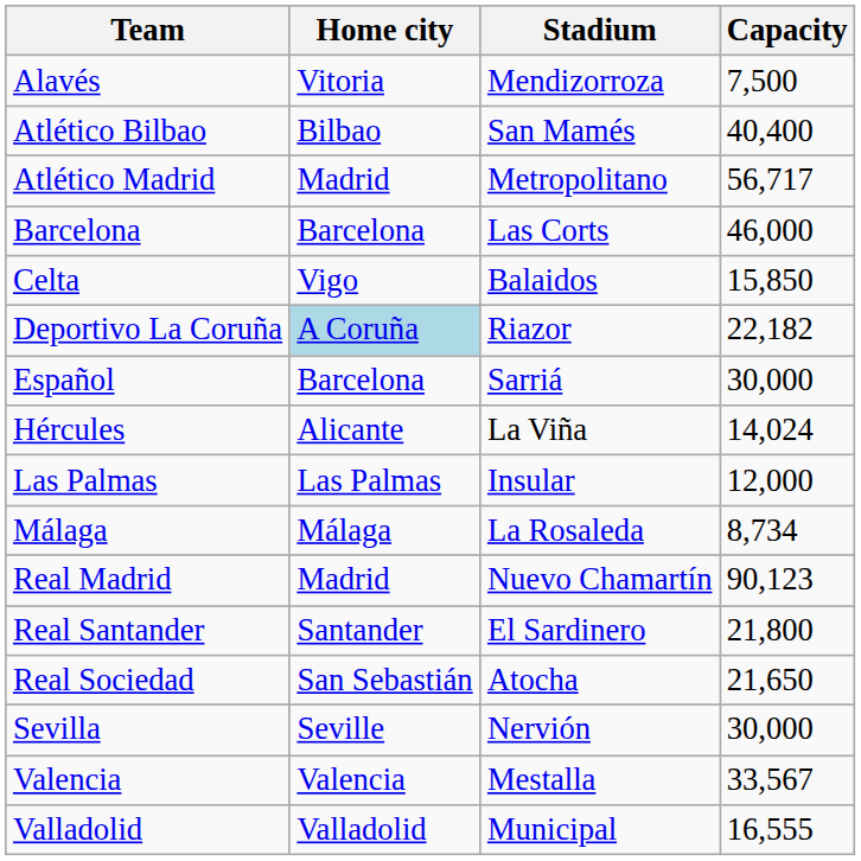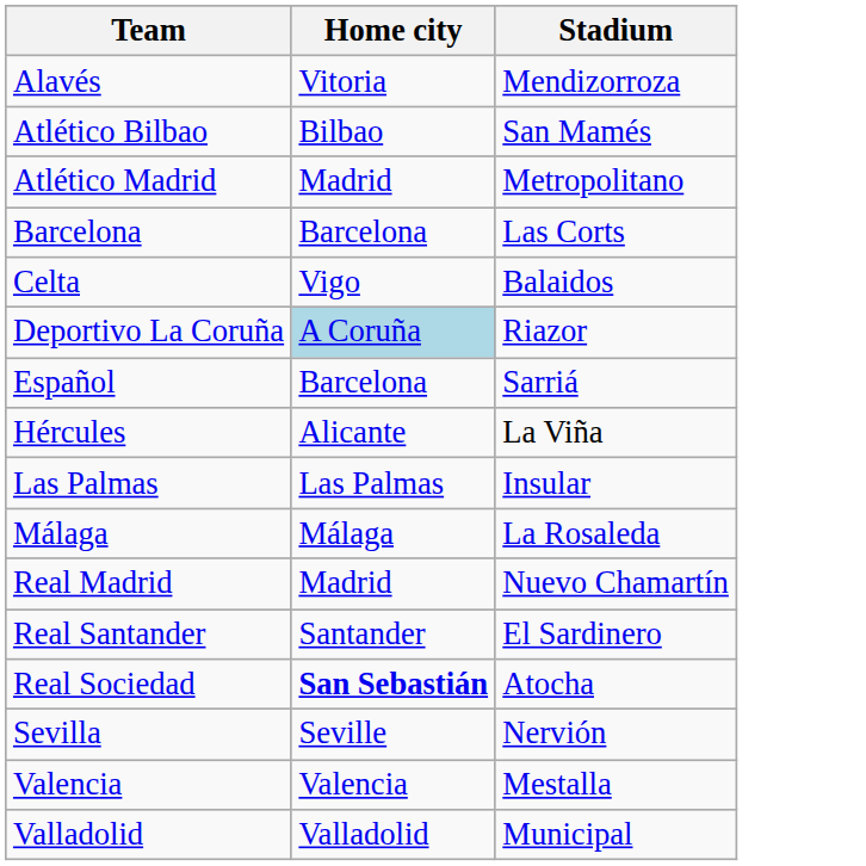 <table class="wikitable sortable" style="text-align: left;">
 <tr>
 <th>Team</th>
 <th>Home city</th>
 <th>Stadium</th>
-<th>Capacity</th>
 </tr>
 <tr>
 <td><a href='#'>Alavés</a></td>
 <td><a href='#'>Vitoria</a></td>
 <td><a href='#'>Mendizorroza</a></td>
-<td>7,500</td>
 </tr>
 <tr>
 <td><a href='#'>Atlético Bilbao</a></td>
 <td><a href='#'>Bilbao</a></td>
 <td><a href='#'>San Mamés</a></td>
-<td>40,400</td>
 </tr>
 <tr>
 <td><a href='#'>Atlético Madrid</a></td>
 <td><a href='#'>Madrid</a></td>
 <td><a href='#'>Metropolitano</a></td>
-<td>56,717</td>
 </tr>
 <tr>
 <td><a href='#'>Barcelona</a></td>
 <td><a href='#'>Barcelona</a></td>
 <td><a href='#'>Las Corts</a></td>
-<td>46,000</td>
 </tr>
 <tr>
 <td><a href='#'>Celta</a></td>
 <td><a href='#'>Vigo</a></td>
 <td><a href='#'>Balaidos</a></td>
-<td>15,850</td>
 </tr>
 <tr>
 <td><a href='#'>Deportivo La Coruña</a></td>
 <td style="background: lightblue;"><a href='#'>A Coruña</a></td>
 <td><a href='#'>Riazor</a></td>
-<td>22,182</td>
 </tr>
 <tr>
 <td><a href='#'>Español</a></td>
 <td><a href='#'>Barcelona</a></td>
 <td><a href='#'>Sarriá</a></td>
-<td>30,000</td>
 </tr>
 <tr>
 <td><a href='#'>Hércules</a></td>
 <td><a href='#'>Alicante</a></td>
 <td>La Viña</td>
-<td>14,024</td>
 </tr>
 <tr>
 <td><a href='#'>Las Palmas</a></td>
 <td><a href='#'>Las Palmas</a></td>
 <td><a href='#'>Insular</a></td>
-<td>12,000</td>
 </tr>
 <tr>
 <td><a href='#'>Málaga</a></td>
 <td><a href='#'>Málaga</a></td>
 <td><a href='#'>La Rosaleda</a></td>
-<td>8,734</td>
 </tr>
 <tr>
 <td><a href='#'>Real Madrid</a></td>
 <td><a href='#'>Madrid</a></td>
 <td><a href='#'>Nuevo Chamartín</a></td>
-<td>90,123</td>
 </tr>
 <tr>
 <td><a href='#'>Real Santander</a></td>
 <td><a href='#'>Santander</a></td>
 <td><a href='#'>El Sardinero</a></td>
-<td>21,800</td>
 </tr>
 <tr>
 <td><a href='#'>Real Sociedad</a></td>
-<td><a href='#'>San Sebastián</a></td>
+<td><strong><a href='#'>San Sebastián</a></strong></td>
 <td><a href='#'>Atocha</a></td>
-<td>21,650</td>
 </tr>
 <tr>
 <td><a href='#'>Sevilla</a></td>
 <td><a href='#'>Seville</a></td>
 <td><a href='#'>Nervión</a></td>
-<td>30,000</td>
 </tr>
 <tr>
 <td><a href='#'>Valencia</a></td>
 <td><a href='#'>Valencia</a></td>
 <td><a href='#'>Mestalla</a></td>
-<td>33,567</td>
 </tr>
 <tr>
 <td><a href='#'>Valladolid</a></td>
 <td><a href='#'>Valladolid</a></td>
 <td><a href='#'>Municipal</a></td>
-<td>16,555</td>
 </tr>
 </table>
